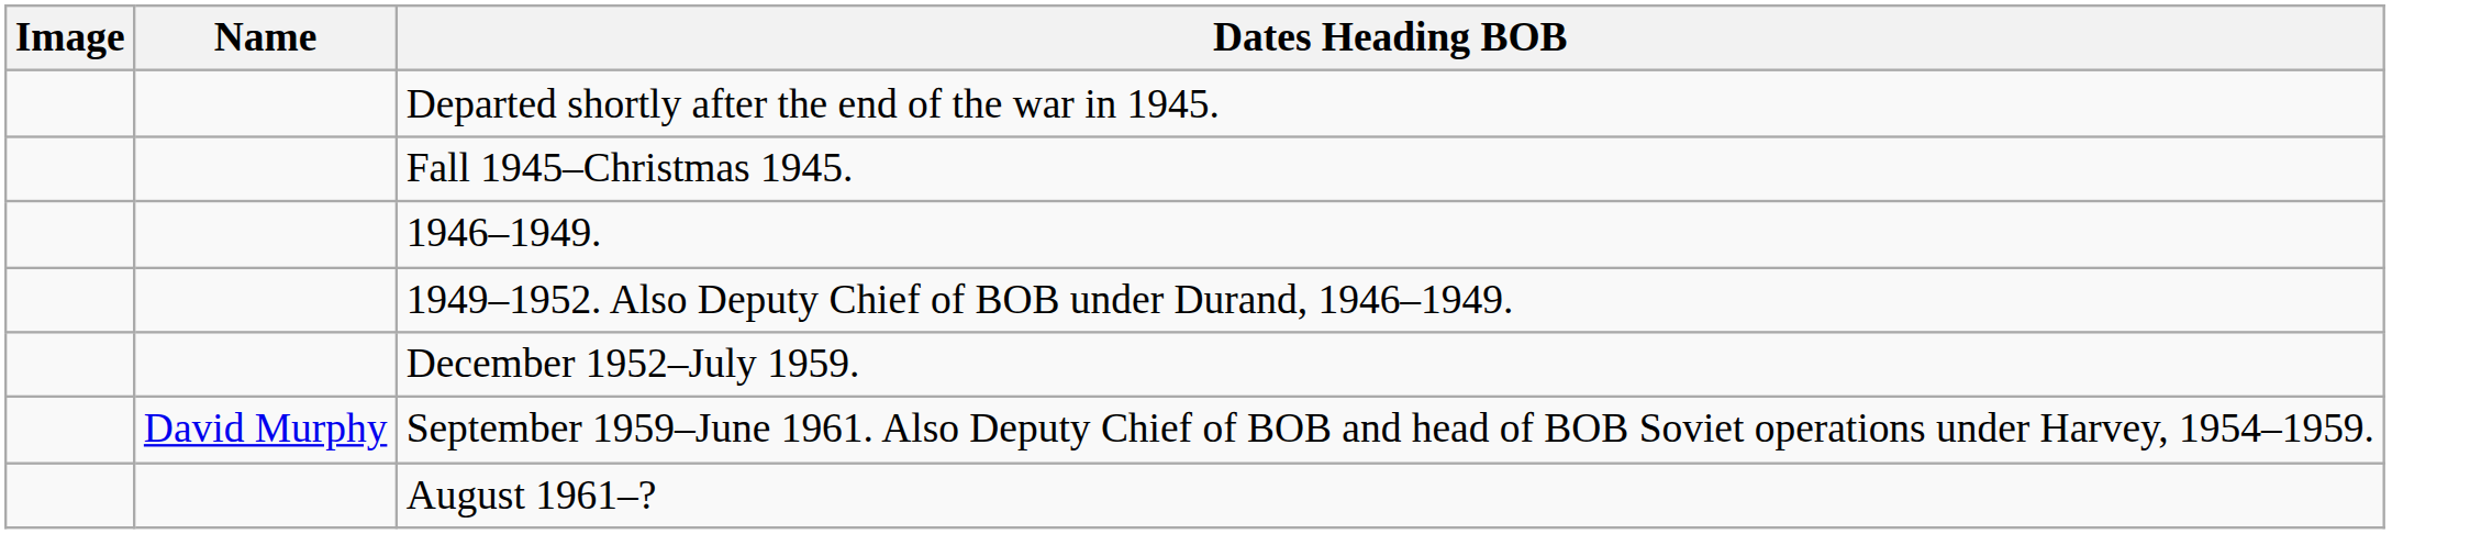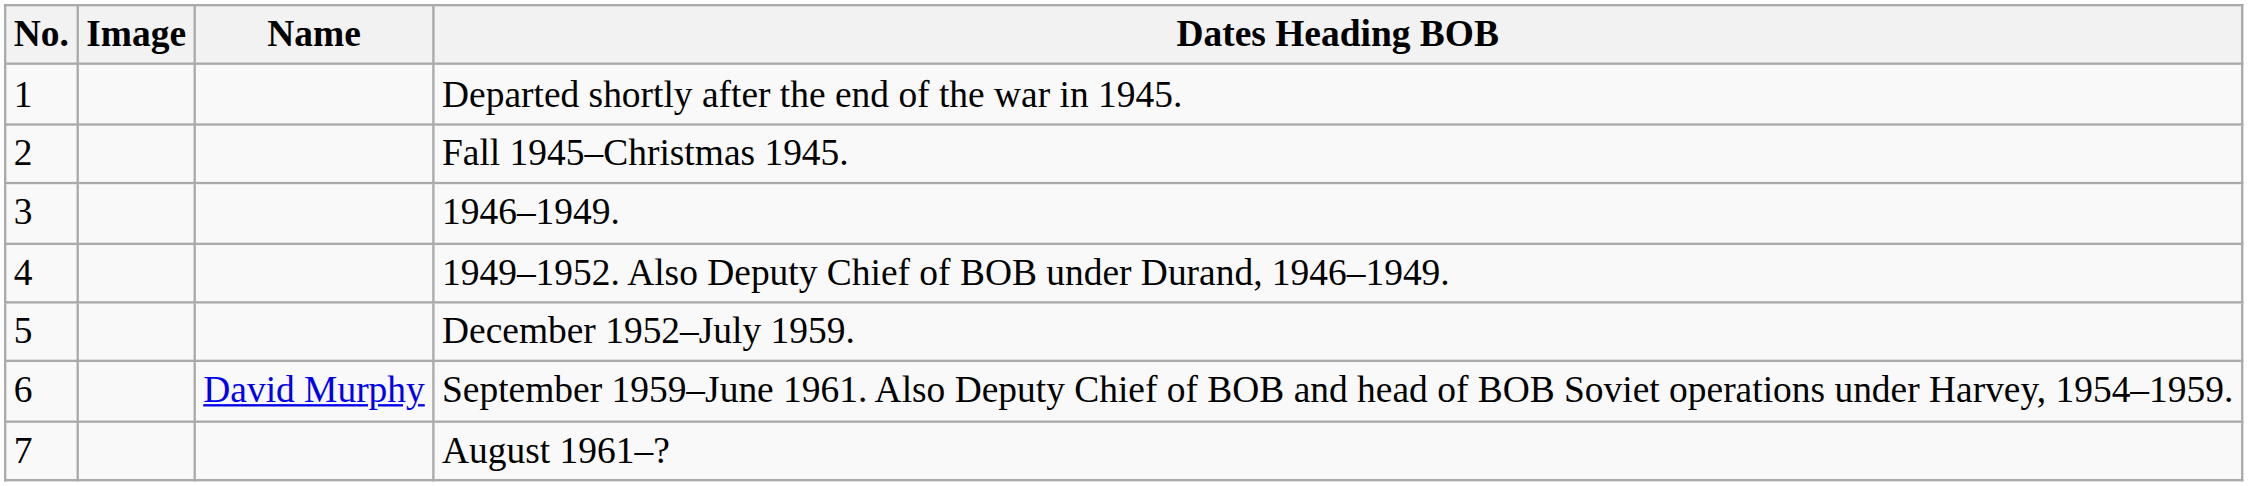 <table class="wikitable default left col1center col2center">
 <tr>
+<th>No.</th>
 <th class=unsortable>Image</th>
 <th>Name</th>
 <th>Dates Heading BOB</th>
 </tr>
 <tr>
+<td>1</td>
 <td></td>
 <td></td>
 <td>Departed shortly after the end of the war in 1945.</td>
 </tr>
 <tr>
+<td>2</td>
 <td></td>
 <td></td>
 <td>Fall 1945–Christmas 1945.</td>
 </tr>
 <tr>
+<td>3</td>
 <td></td>
 <td></td>
 <td>1946–1949.</td>
 </tr>
 <tr>
+<td>4</td>
 <td></td>
 <td></td>
 <td>1949–1952. Also Deputy Chief of BOB under Durand, 1946–1949.</td>
 </tr>
 <tr>
+<td>5</td>
 <td></td>
 <td></td>
 <td>December 1952–July 1959.</td>
 </tr>
 <tr>
+<td>6</td>
 <td></td>
 <td><a href='#'>David Murphy</a></td>
 <td>September 1959–June 1961. Also Deputy Chief of BOB and head of BOB Soviet operations under Harvey, 1954–1959.</td>
 </tr>
 <tr>
+<td>7</td>
 <td></td>
 <td></td>
 <td>August 1961–?</td>
 </tr>
 </table>
